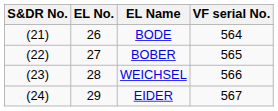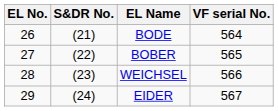 <table class="wikitable collapsible collapsed" style=text-align:center>
 <tr>
+<th>EL No.</th>
 <th>S&DR No.</th>
-<th>EL No.</th>
 <th>EL Name</th>
 <th>VF serial No.</th>
 </tr>
 <tr>
+<td>26</td>
 <td>(21)</td>
-<td>26</td>
 <td><a href='#'>BODE</a></td>
 <td>564</td>
 </tr>
 <tr>
+<td>27</td>
 <td>(22)</td>
-<td>27</td>
 <td><a href='#'>BOBER</a></td>
 <td>565</td>
 </tr>
 <tr>
+<td>28</td>
 <td>(23)</td>
-<td>28</td>
 <td><a href='#'>WEICHSEL</a></td>
 <td>566</td>
 </tr>
 <tr>
+<td>29</td>
 <td>(24)</td>
-<td>29</td>
 <td><a href='#'>EIDER</a></td>
 <td>567</td>
 </tr>
 </table>
